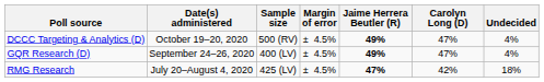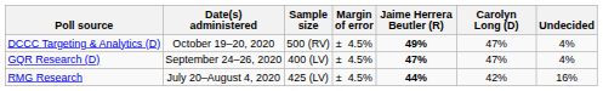 <table class="wikitable" style="font-size:90%;text-align:center;">
 <tr valign=bottom>
 <th>Poll source</th>
 <th>Date(s)<br>administered</th>
 <th>Sample<br>size</th>
 <th>Margin<br>of error</th>
 <th style="width:100px;">Jaime Herrera<br>Beutler (R)</th>
 <th style="width:100px;">Carolyn<br>Long (D)</th>
 <th>Undecided</th>
 </tr>
 <tr>
 <td style="text-align:left;"><a href='#'>DCCC Targeting & Analytics (D)</a></td>
 <td>October 19–20, 2020</td>
 <td>500 (RV)</td>
 <td>±  4.5%</td>
 <td><strong>49%</strong></td>
 <td>47%</td>
 <td>4%</td>
 </tr>
 <tr>
 <td style="text-align:left;"><a href='#'>GQR Research (D)</a></td>
 <td>September 24–26, 2020</td>
 <td>400 (LV)</td>
 <td>±  4.5%</td>
-<td><strong>49%</strong></td>
+<td><strong>47%</strong></td>
 <td>47%</td>
 <td>4%</td>
 </tr>
 <tr>
 <td style="text-align:left;"><a href='#'>RMG Research</a></td>
 <td>July 20–August 4, 2020</td>
 <td>425 (LV)</td>
 <td>±  4.5%</td>
-<td><strong>47%</strong></td>
+<td><strong>44%</strong></td>
 <td>42%</td>
-<td>18%</td>
+<td>16%</td>
 </tr>
 </table>
